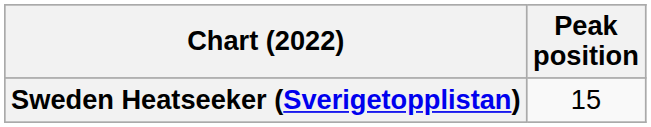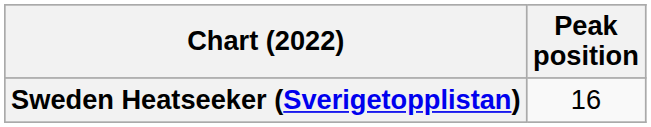 <table class="wikitable plainrowheaders" style="text-align:center">
 <tr>
 <th scope="col">Chart (2022)</th>
 <th scope="col">Peak<br>position</th>
 </tr>
 <tr>
 <th scope="row">Sweden Heatseeker (<a href='#'>Sverigetopplistan</a>)</th>
-<td>15</td>
+<td>16</td>
 </tr>
 </table>
